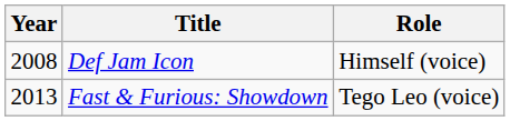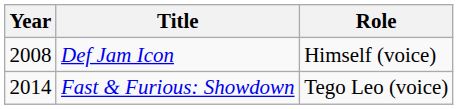 <table class="wikitable sortable">
 <tr>
 <th>Year</th>
 <th>Title</th>
 <th>Role</th>
 </tr>
 <tr>
 <td>2008</td>
 <td><em><a href='#'>Def Jam Icon</a></em></td>
 <td>Himself (voice)</td>
 </tr>
 <tr>
-<td>2013</td>
+<td>2014</td>
 <td><em><a href='#'>Fast & Furious: Showdown</a></em></td>
 <td>Tego Leo (voice)</td>
 </tr>
 </table>
